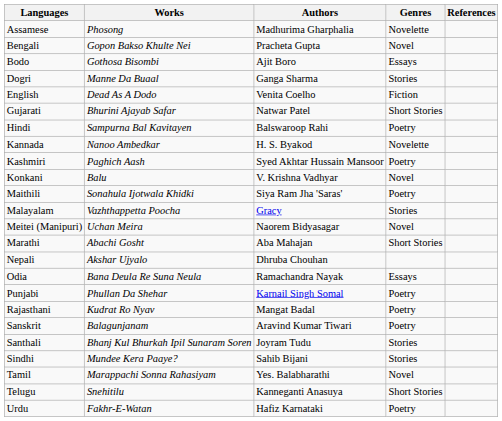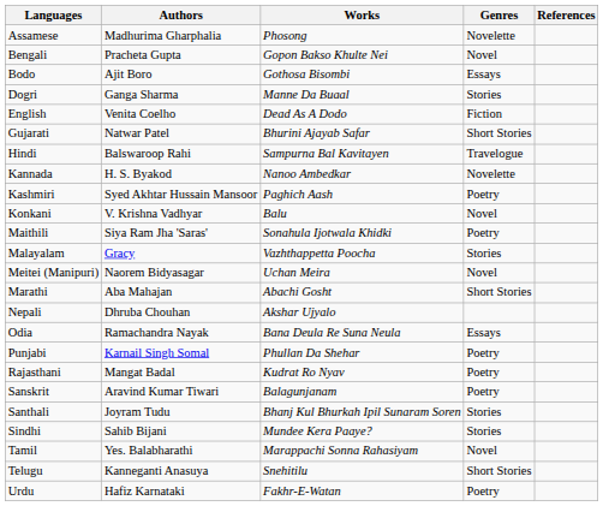 <table class="wikitable sortable">
 <tr>
 <th>Languages</th>
+<th>Authors</th>
 <th>Works</th>
-<th>Authors</th>
 <th>Genres</th>
 <th class="unsortable">References</th>
 </tr>
 <tr>
 <td>Assamese</td>
+<td>Madhurima Gharphalia</td>
 <td><em>Phosong</em></td>
-<td>Madhurima Gharphalia</td>
 <td>Novelette</td>
 <td></td>
 </tr>
 <tr>
 <td>Bengali</td>
+<td>Pracheta Gupta</td>
 <td><em>Gopon Bakso Khulte Nei</em></td>
-<td>Pracheta Gupta</td>
 <td>Novel</td>
 <td></td>
 </tr>
 <tr>
 <td>Bodo</td>
+<td>Ajit Boro</td>
 <td><em>Gothosa Bisombi</em></td>
-<td>Ajit Boro</td>
 <td>Essays</td>
 <td></td>
 </tr>
 <tr>
 <td>Dogri</td>
+<td>Ganga Sharma</td>
 <td><em>Manne Da Buaal</em></td>
-<td>Ganga Sharma</td>
 <td>Stories</td>
 <td></td>
 </tr>
 <tr>
 <td>English</td>
+<td>Venita Coelho</td>
 <td><em>Dead As A Dodo</em></td>
-<td>Venita Coelho</td>
 <td>Fiction</td>
 <td></td>
 </tr>
 <tr>
 <td>Gujarati</td>
+<td>Natwar Patel</td>
 <td><em>Bhurini Ajayab Safar</em></td>
-<td>Natwar Patel</td>
 <td>Short Stories</td>
 <td></td>
 </tr>
 <tr>
 <td>Hindi</td>
+<td>Balswaroop Rahi</td>
 <td><em>Sampurna Bal Kavitayen</em></td>
-<td>Balswaroop Rahi</td>
-<td>Poetry</td>
+<td>Travelogue</td>
 <td></td>
 </tr>
 <tr>
 <td>Kannada</td>
+<td>H. S. Byakod</td>
 <td><em>Nanoo Ambedkar</em></td>
-<td>H. S. Byakod</td>
 <td>Novelette</td>
 <td></td>
 </tr>
 <tr>
 <td>Kashmiri</td>
+<td>Syed Akhtar Hussain Mansoor</td>
 <td><em>Paghich Aash</em></td>
-<td>Syed Akhtar Hussain Mansoor</td>
 <td>Poetry</td>
 <td></td>
 </tr>
 <tr>
 <td>Konkani</td>
+<td>V. Krishna Vadhyar</td>
 <td><em>Balu</em></td>
-<td>V. Krishna Vadhyar</td>
 <td>Novel</td>
 <td></td>
 </tr>
 <tr>
 <td>Maithili</td>
+<td>Siya Ram Jha 'Saras'</td>
 <td><em>Sonahula Ijotwala Khidki</em></td>
-<td>Siya Ram Jha 'Saras'</td>
 <td>Poetry</td>
 <td></td>
 </tr>
 <tr>
 <td>Malayalam</td>
+<td><a href='#'>Gracy</a></td>
 <td><em>Vazhthappetta Poocha</em></td>
-<td><a href='#'>Gracy</a></td>
 <td>Stories</td>
 <td></td>
 </tr>
 <tr>
 <td>Meitei (Manipuri)</td>
+<td>Naorem Bidyasagar</td>
 <td><em>Uchan Meira</em></td>
-<td>Naorem Bidyasagar</td>
 <td>Novel</td>
 <td></td>
 </tr>
 <tr>
 <td>Marathi</td>
+<td>Aba Mahajan</td>
 <td><em>Abachi Gosht</em></td>
-<td>Aba Mahajan</td>
 <td>Short Stories</td>
 <td></td>
 </tr>
 <tr>
 <td>Nepali</td>
+<td>Dhruba Chouhan</td>
 <td><em>Akshar Ujyalo</em></td>
-<td>Dhruba Chouhan</td>
 <td></td>
 <td></td>
 </tr>
 <tr>
 <td>Odia</td>
+<td>Ramachandra Nayak</td>
 <td><em>Bana Deula Re Suna Neula</em></td>
-<td>Ramachandra Nayak</td>
 <td>Essays</td>
 <td></td>
 </tr>
 <tr>
 <td>Punjabi</td>
+<td><a href='#'>Karnail Singh Somal</a></td>
 <td><em>Phullan Da Shehar</em></td>
-<td><a href='#'>Karnail Singh Somal</a></td>
 <td>Poetry</td>
 <td></td>
 </tr>
 <tr>
 <td>Rajasthani</td>
+<td>Mangat Badal</td>
 <td><em>Kudrat Ro Nyav</em></td>
-<td>Mangat Badal</td>
 <td>Poetry</td>
 <td></td>
 </tr>
 <tr>
 <td>Sanskrit</td>
+<td>Aravind Kumar Tiwari</td>
 <td><em>Balagunjanam</em></td>
-<td>Aravind Kumar Tiwari</td>
 <td>Poetry</td>
 <td></td>
 </tr>
 <tr>
 <td>Santhali</td>
+<td>Joyram Tudu</td>
 <td><em>Bhanj Kul Bhurkah Ipil Sunaram Soren</em></td>
-<td>Joyram Tudu</td>
 <td>Stories</td>
 <td></td>
 </tr>
 <tr>
 <td>Sindhi</td>
+<td>Sahib Bijani</td>
 <td><em>Mundee Kera Paaye?</em></td>
-<td>Sahib Bijani</td>
 <td>Stories</td>
 <td></td>
 </tr>
 <tr>
 <td>Tamil</td>
+<td>Yes. Balabharathi</td>
 <td><em>Marappachi Sonna Rahasiyam</em></td>
-<td>Yes. Balabharathi</td>
 <td>Novel</td>
 <td></td>
 </tr>
 <tr>
 <td>Telugu</td>
+<td>Kanneganti Anasuya</td>
 <td><em>Snehitilu</em></td>
-<td>Kanneganti Anasuya</td>
 <td>Short Stories</td>
 <td></td>
 </tr>
 <tr>
 <td>Urdu</td>
+<td>Hafiz Karnataki</td>
 <td><em>Fakhr-E-Watan</em></td>
-<td>Hafiz Karnataki</td>
 <td>Poetry</td>
 <td></td>
 </tr>
 </table>
